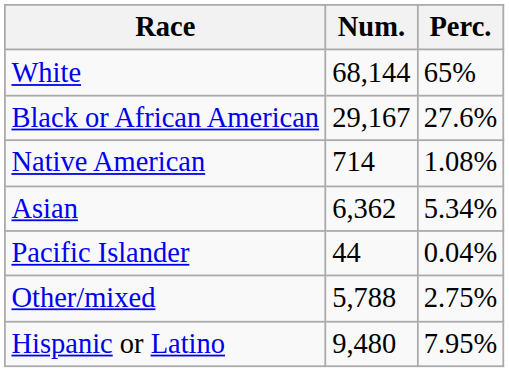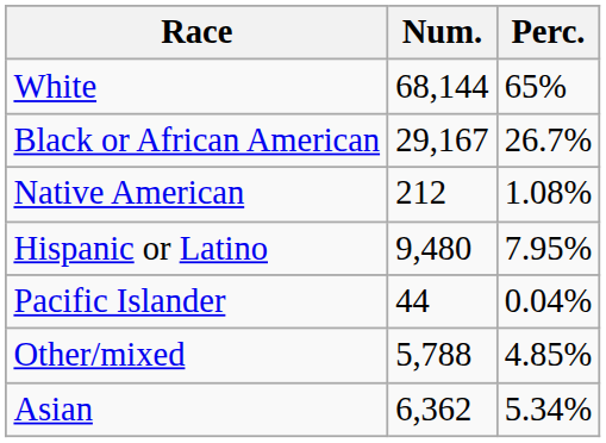 <table class="wikitable">
 <tr>
 <th>Race</th>
 <th>Num.</th>
 <th>Perc.</th>
 </tr>
 <tr>
 <td><a href='#'>White</a></td>
 <td>68,144</td>
 <td>65%</td>
 </tr>
 <tr>
 <td><a href='#'>Black or African American</a></td>
 <td>29,167</td>
-<td>27.6%</td>
+<td>26.7%</td>
 </tr>
 <tr>
 <td><a href='#'>Native American</a></td>
-<td>714</td>
+<td>212</td>
 <td>1.08%</td>
 </tr>
 <tr>
-<td><a href='#'>Asian</a></td>
-<td>6,362</td>
-<td>5.34%</td>
+<td><a href='#'>Hispanic</a> or <a href='#'>Latino</a></td>
+<td>9,480</td>
+<td>7.95%</td>
 </tr>
 <tr>
 <td><a href='#'>Pacific Islander</a></td>
 <td>44</td>
 <td>0.04%</td>
 </tr>
 <tr>
 <td><a href='#'>Other/mixed</a></td>
 <td>5,788</td>
-<td>2.75%</td>
+<td>4.85%</td>
 </tr>
 <tr>
-<td><a href='#'>Hispanic</a> or <a href='#'>Latino</a></td>
-<td>9,480</td>
-<td>7.95%</td>
+<td><a href='#'>Asian</a></td>
+<td>6,362</td>
+<td>5.34%</td>
 </tr>
 </table>
